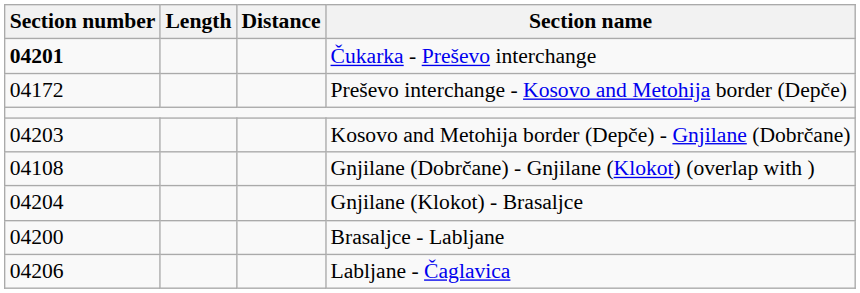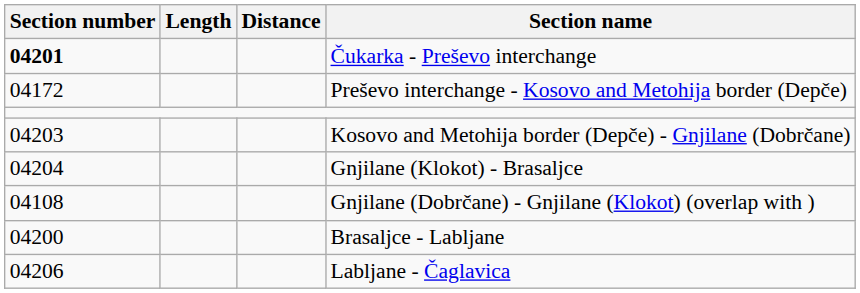 <table class="wikitable">
 <tr>
 <th>Section number</th>
 <th>Length</th>
 <th>Distance</th>
 <th>Section name</th>
 </tr>
 <tr>
 <td><strong>04201</strong></td>
 <td></td>
 <td></td>
 <td><a href='#'>Čukarka</a> - <a href='#'>Preševo</a> interchange</td>
 </tr>
 <tr>
 <td>04172</td>
 <td></td>
 <td></td>
 <td>Preševo interchange - <a href='#'>Kosovo and Metohija</a> border (Depče)</td>
 </tr>
 <tr>
 <td colspan="4"></td>
 </tr>
 <tr>
 <td>04203</td>
 <td></td>
 <td></td>
 <td>Kosovo and Metohija border (Depče) - <a href='#'>Gnjilane</a> (Dobrčane)</td>
 </tr>
 <tr>
+<td>04204</td>
+<td></td>
+<td></td>
+<td>Gnjilane (Klokot) - Brasaljce</td>
+</tr>
+<tr>
 <td>04108</td>
 <td></td>
 <td></td>
 <td>Gnjilane (Dobrčane) - Gnjilane (<a href='#'>Klokot</a>) (overlap with )</td>
-</tr>
-<tr>
-<td>04204</td>
-<td></td>
-<td></td>
-<td>Gnjilane (Klokot) - Brasaljce</td>
 </tr>
 <tr>
 <td>04200</td>
 <td></td>
 <td></td>
 <td>Brasaljce - Labljane</td>
 </tr>
 <tr>
 <td>04206</td>
 <td></td>
 <td></td>
 <td>Labljane - <a href='#'>Čaglavica</a></td>
 </tr>
 </table>
